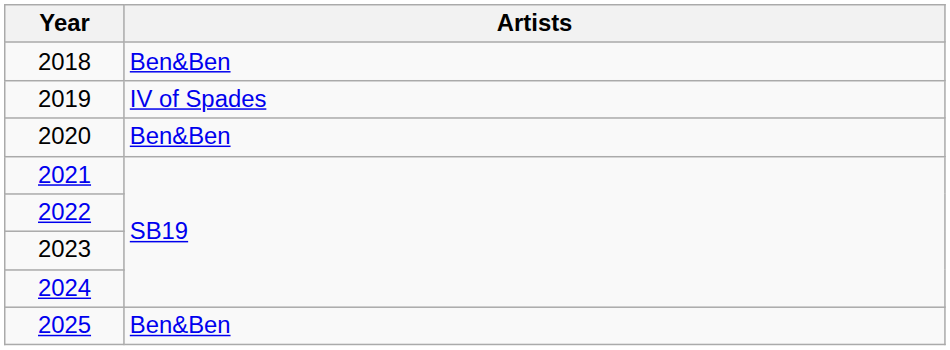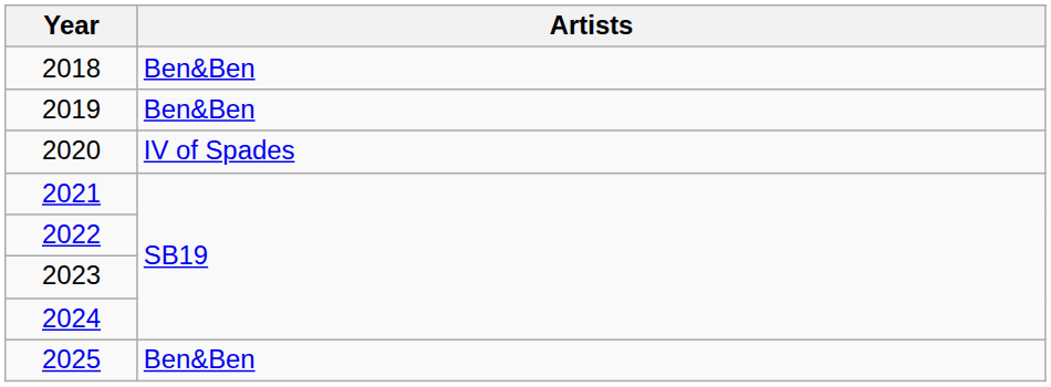 <table class="wikitable sortable"  style="width:50%;">
 <tr>
 <th width=5%  scope="col">Year</th>
 <th ! width=40%  scope="col">Artists</th>
 </tr>
 <tr>
 <td align="center">2018</td>
 <td><a href='#'>Ben&Ben</a></td>
 </tr>
 <tr>
 <td align="center">2019</td>
-<td><a href='#'>IV of Spades</a></td>
+<td><a href='#'>Ben&Ben</a></td>
 </tr>
 <tr>
 <td align="center">2020</td>
-<td><a href='#'>Ben&Ben</a></td>
+<td><a href='#'>IV of Spades</a></td>
 </tr>
 <tr>
 <td align="center"><a href='#'>2021</a></td>
 <td rowspan=4><a href='#'>SB19</a></td>
 </tr>
 <tr>
 <td align="center"><a href='#'>2022</a></td>
 </tr>
 <tr>
 <td align="center">2023</td>
 </tr>
 <tr>
 <td align="center"><a href='#'>2024</a></td>
 </tr>
 <tr>
 <td align="center"><a href='#'>2025</a></td>
 <td><a href='#'>Ben&Ben</a></td>
 </tr>
 </table>
